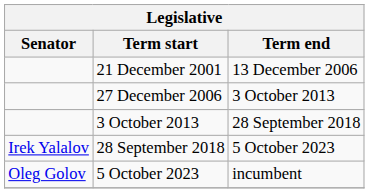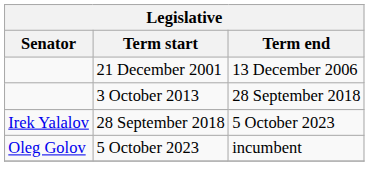 <table class="wikitable sortable">
 <tr>
 <th colspan=3>Legislative</th>
 </tr>
 <tr>
 <th>Senator</th>
 <th>Term start</th>
 <th>Term end</th>
 </tr>
 <tr>
 <td></td>
 <td>21 December 2001</td>
 <td>13 December 2006</td>
-</tr>
-<tr>
-<td></td>
-<td>27 December 2006</td>
-<td>3 October 2013</td>
 </tr>
 <tr>
 <td></td>
 <td>3 October 2013</td>
 <td>28 September 2018</td>
 </tr>
 <tr>
 <td><a href='#'>Irek Yalalov</a></td>
 <td>28 September 2018</td>
 <td>5 October 2023</td>
 </tr>
 <tr>
 <td><a href='#'>Oleg Golov</a></td>
 <td>5 October 2023</td>
 <td>incumbent</td>
 </tr>
 <tr>
 </tr>
 </table>
